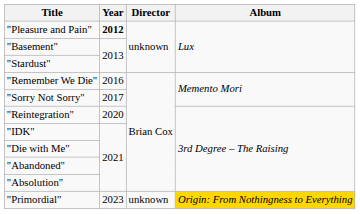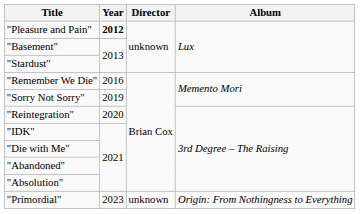 <table class="wikitable plainrowheaders">
 <tr>
 <th>Title</th>
 <th>Year</th>
 <th>Director</th>
 <th>Album</th>
 </tr>
 <tr>
 <td>"Pleasure and Pain"</td>
 <td><strong>2012</strong></td>
 <td rowspan="3">unknown</td>
 <td rowspan="3"><em>Lux</em></td>
 </tr>
 <tr>
 <td>"Basement"</td>
 <td rowspan="2">2013</td>
 </tr>
 <tr>
 <td>"Stardust"</td>
 </tr>
 <tr>
 <td>"Remember We Die"</td>
 <td>2016</td>
 <td rowspan="7">Brian Cox</td>
 <td rowspan="2"><em>Memento Mori</em></td>
 </tr>
 <tr>
 <td>"Sorry Not Sorry"</td>
-<td>2017</td>
+<td>2019</td>
 </tr>
 <tr>
 <td>"Reintegration"</td>
 <td>2020</td>
 <td rowspan="5"><em>3rd Degree – The Raising</em></td>
 </tr>
 <tr>
 <td>"IDK"</td>
 <td rowspan="4">2021</td>
 </tr>
 <tr>
 <td>"Die with Me"</td>
 </tr>
 <tr>
 <td>"Abandoned"</td>
 </tr>
 <tr>
 <td>"Absolution"</td>
 </tr>
 <tr>
 <td>"Primordial"</td>
 <td>2023</td>
 <td>unknown</td>
-<td style="background: gold;"><em>Origin: From Nothingness to Everything</em></td>
+<td><em>Origin: From Nothingness to Everything</em></td>
 </tr>
 </table>
